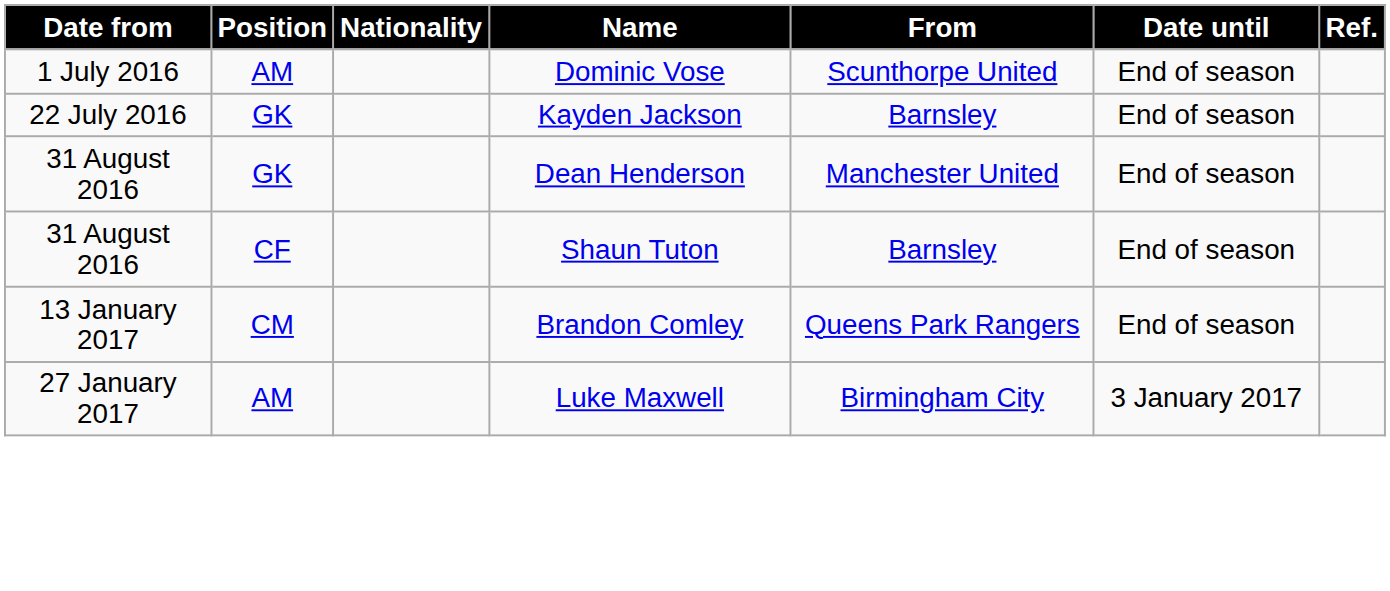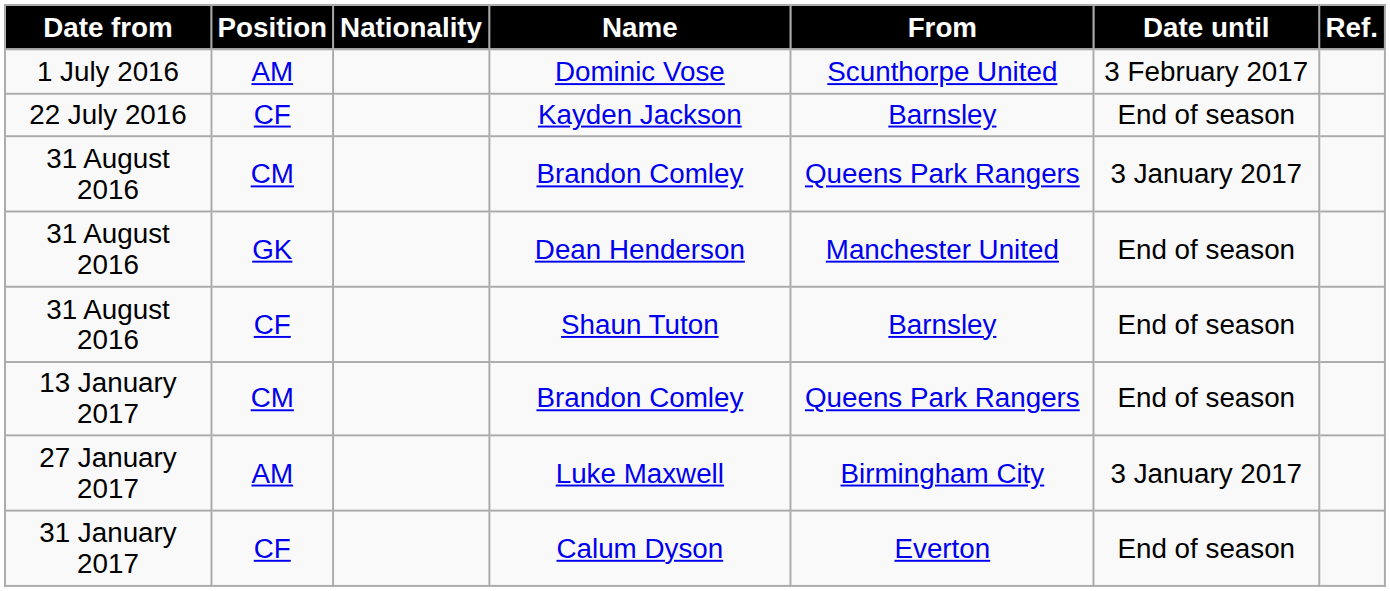 <table class="wikitable"  style="text-align:center; font-size:90%; ">
 <tr>
 <th style="background:#000000; color:#FFFFFF; width:100px;">Date from</th>
 <th style="background:#000000; color:#FFFFFF; width:50px;">Position</th>
 <th style="background:#000000; color:#FFFFFF; width:50px;">Nationality</th>
 <th style="background:#000000; color:#FFFFFF; width:150px;">Name</th>
 <th style="background:#000000; color:#FFFFFF; width:150px;">From</th>
 <th style="background:#000000; color:#FFFFFF; width:110px;">Date until</th>
 <th style="background:#000000; color:#FFFFFF; width:25px;">Ref.</th>
 </tr>
 <tr>
 <td>1 July 2016</td>
 <td><a href='#'>AM</a></td>
 <td></td>
 <td><a href='#'>Dominic Vose</a></td>
 <td> <a href='#'>Scunthorpe United</a></td>
+<td>3 February 2017</td>
+<td></td>
+</tr>
+<tr>
+<td>22 July 2016</td>
+<td><a href='#'>CF</a></td>
+<td></td>
+<td><a href='#'>Kayden Jackson</a></td>
+<td> <a href='#'>Barnsley</a></td>
 <td>End of season</td>
 <td></td>
 </tr>
 <tr>
-<td>22 July 2016</td>
-<td><a href='#'>GK</a></td>
+<td>31 August 2016</td>
+<td><a href='#'>CM</a></td>
 <td></td>
-<td><a href='#'>Kayden Jackson</a></td>
-<td> <a href='#'>Barnsley</a></td>
-<td>End of season</td>
+<td><a href='#'>Brandon Comley</a></td>
+<td> <a href='#'>Queens Park Rangers</a></td>
+<td>3 January 2017</td>
 <td></td>
 </tr>
 <tr>
 <td>31 August 2016</td>
 <td><a href='#'>GK</a></td>
 <td></td>
 <td><a href='#'>Dean Henderson</a></td>
 <td> <a href='#'>Manchester United</a></td>
 <td>End of season</td>
 <td></td>
 </tr>
 <tr>
 <td>31 August 2016</td>
 <td><a href='#'>CF</a></td>
 <td></td>
 <td><a href='#'>Shaun Tuton</a></td>
 <td><a href='#'>Barnsley</a></td>
 <td>End of season</td>
 <td></td>
 </tr>
 <tr>
 <td>13 January 2017</td>
 <td><a href='#'>CM</a></td>
 <td></td>
 <td><a href='#'>Brandon Comley</a></td>
 <td> <a href='#'>Queens Park Rangers</a></td>
 <td>End of season</td>
 <td></td>
 </tr>
 <tr>
 <td>27 January 2017</td>
 <td><a href='#'>AM</a></td>
 <td></td>
 <td><a href='#'>Luke Maxwell</a></td>
 <td> <a href='#'>Birmingham City</a></td>
 <td>3 January 2017</td>
 <td></td>
 </tr>
+<tr>
+<td>31 January 2017</td>
+<td><a href='#'>CF</a></td>
+<td></td>
+<td><a href='#'>Calum Dyson</a></td>
+<td> <a href='#'>Everton</a></td>
+<td>End of season</td>
+<td></td>
+</tr>
 </table>
